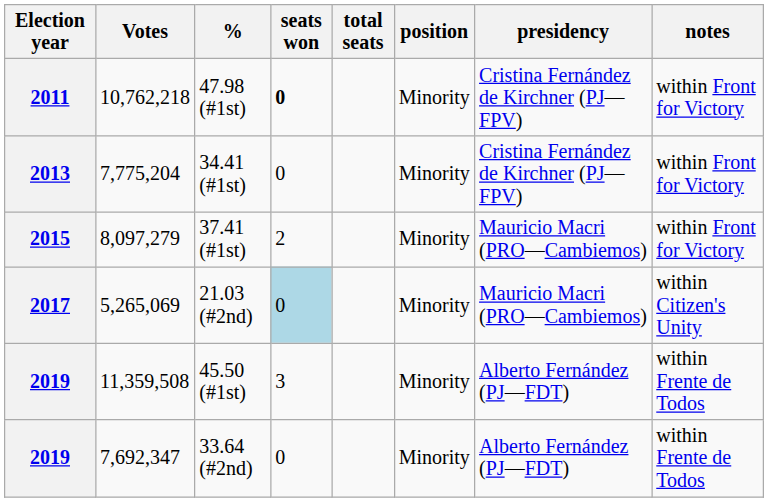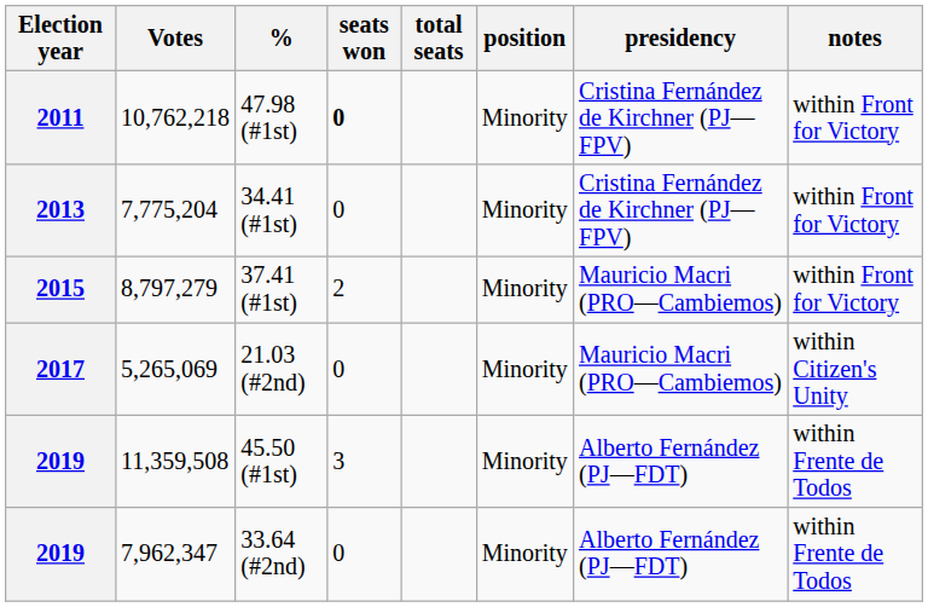 <table class="wikitable">
 <tr>
 <th>Election year</th>
 <th>Votes</th>
 <th>%</th>
 <th>seats won</th>
 <th>total seats</th>
 <th>position</th>
 <th>presidency</th>
 <th>notes</th>
 </tr>
 <tr>
 <th><a href='#'>2011</a></th>
 <td>10,762,218</td>
 <td>47.98 (#1st)</td>
 <td><strong>0</strong></td>
 <td></td>
 <td>Minority</td>
 <td><a href='#'>Cristina Fernández de Kirchner</a> (<a href='#'>PJ</a>—<a href='#'>FPV</a>)</td>
 <td>within <a href='#'>Front for Victory</a></td>
 </tr>
 <tr>
 <th><a href='#'>2013</a></th>
 <td>7,775,204</td>
 <td>34.41 (#1st)</td>
 <td>0</td>
 <td></td>
 <td>Minority</td>
 <td><a href='#'>Cristina Fernández de Kirchner</a> (<a href='#'>PJ</a>—<a href='#'>FPV</a>)</td>
 <td>within <a href='#'>Front for Victory</a></td>
 </tr>
 <tr>
 <th><a href='#'>2015</a></th>
-<td>8,097,279</td>
+<td>8,797,279</td>
 <td>37.41 (#1st)</td>
 <td>2</td>
 <td></td>
 <td>Minority</td>
 <td><a href='#'>Mauricio Macri</a> (<a href='#'>PRO</a>—<a href='#'>Cambiemos</a>)</td>
 <td>within <a href='#'>Front for Victory</a></td>
 </tr>
 <tr>
 <th><a href='#'>2017</a></th>
 <td>5,265,069</td>
 <td>21.03 (#2nd)</td>
-<td style="background: lightblue;">0</td>
+<td>0</td>
 <td></td>
 <td>Minority</td>
 <td><a href='#'>Mauricio Macri</a> (<a href='#'>PRO</a>—<a href='#'>Cambiemos</a>)</td>
 <td>within <a href='#'>Citizen's Unity</a></td>
 </tr>
 <tr>
 <th><a href='#'>2019</a></th>
 <td>11,359,508</td>
 <td>45.50 (#1st)</td>
 <td>3</td>
 <td></td>
 <td>Minority</td>
 <td><a href='#'>Alberto Fernández</a> (<a href='#'>PJ</a>—<a href='#'>FDT</a>)</td>
 <td>within <a href='#'>Frente de Todos</a></td>
 </tr>
 <tr>
 <th><a href='#'>2019</a></th>
-<td>7,692,347</td>
+<td>7,962,347</td>
 <td>33.64 (#2nd)</td>
 <td>0</td>
 <td></td>
 <td>Minority</td>
 <td><a href='#'>Alberto Fernández</a> (<a href='#'>PJ</a>—<a href='#'>FDT</a>)</td>
 <td>within <a href='#'>Frente de Todos</a></td>
 </tr>
 </table>
